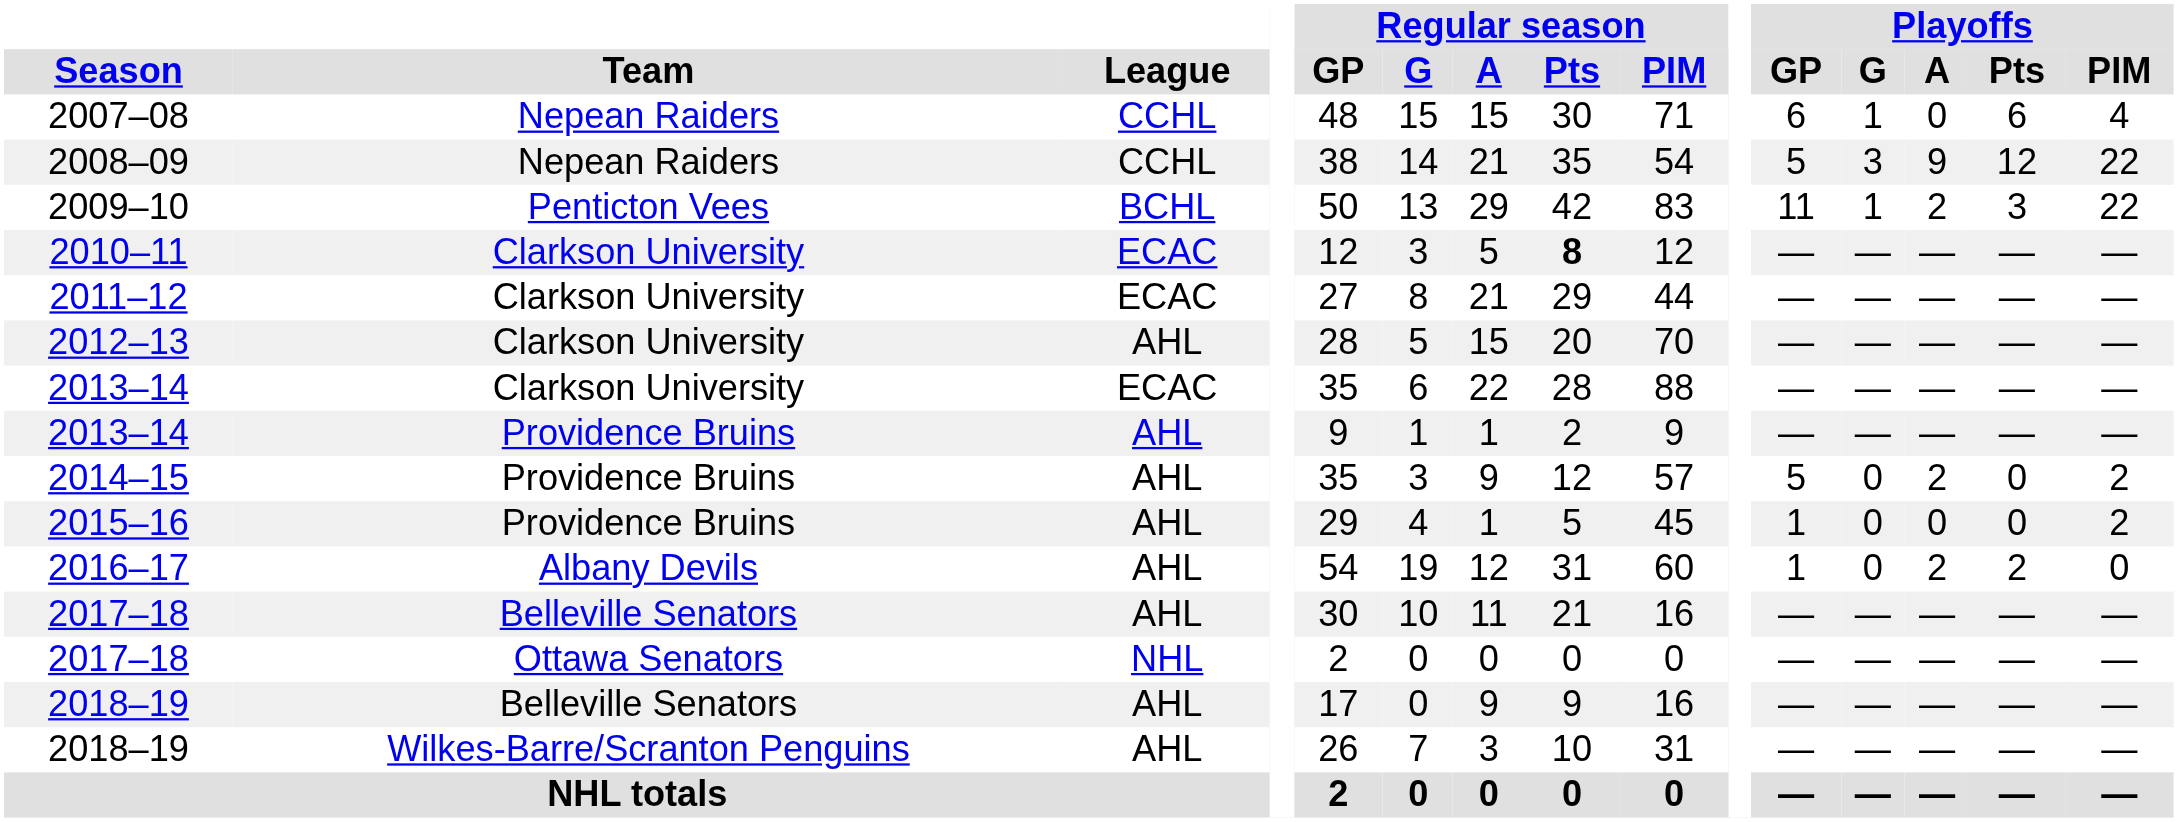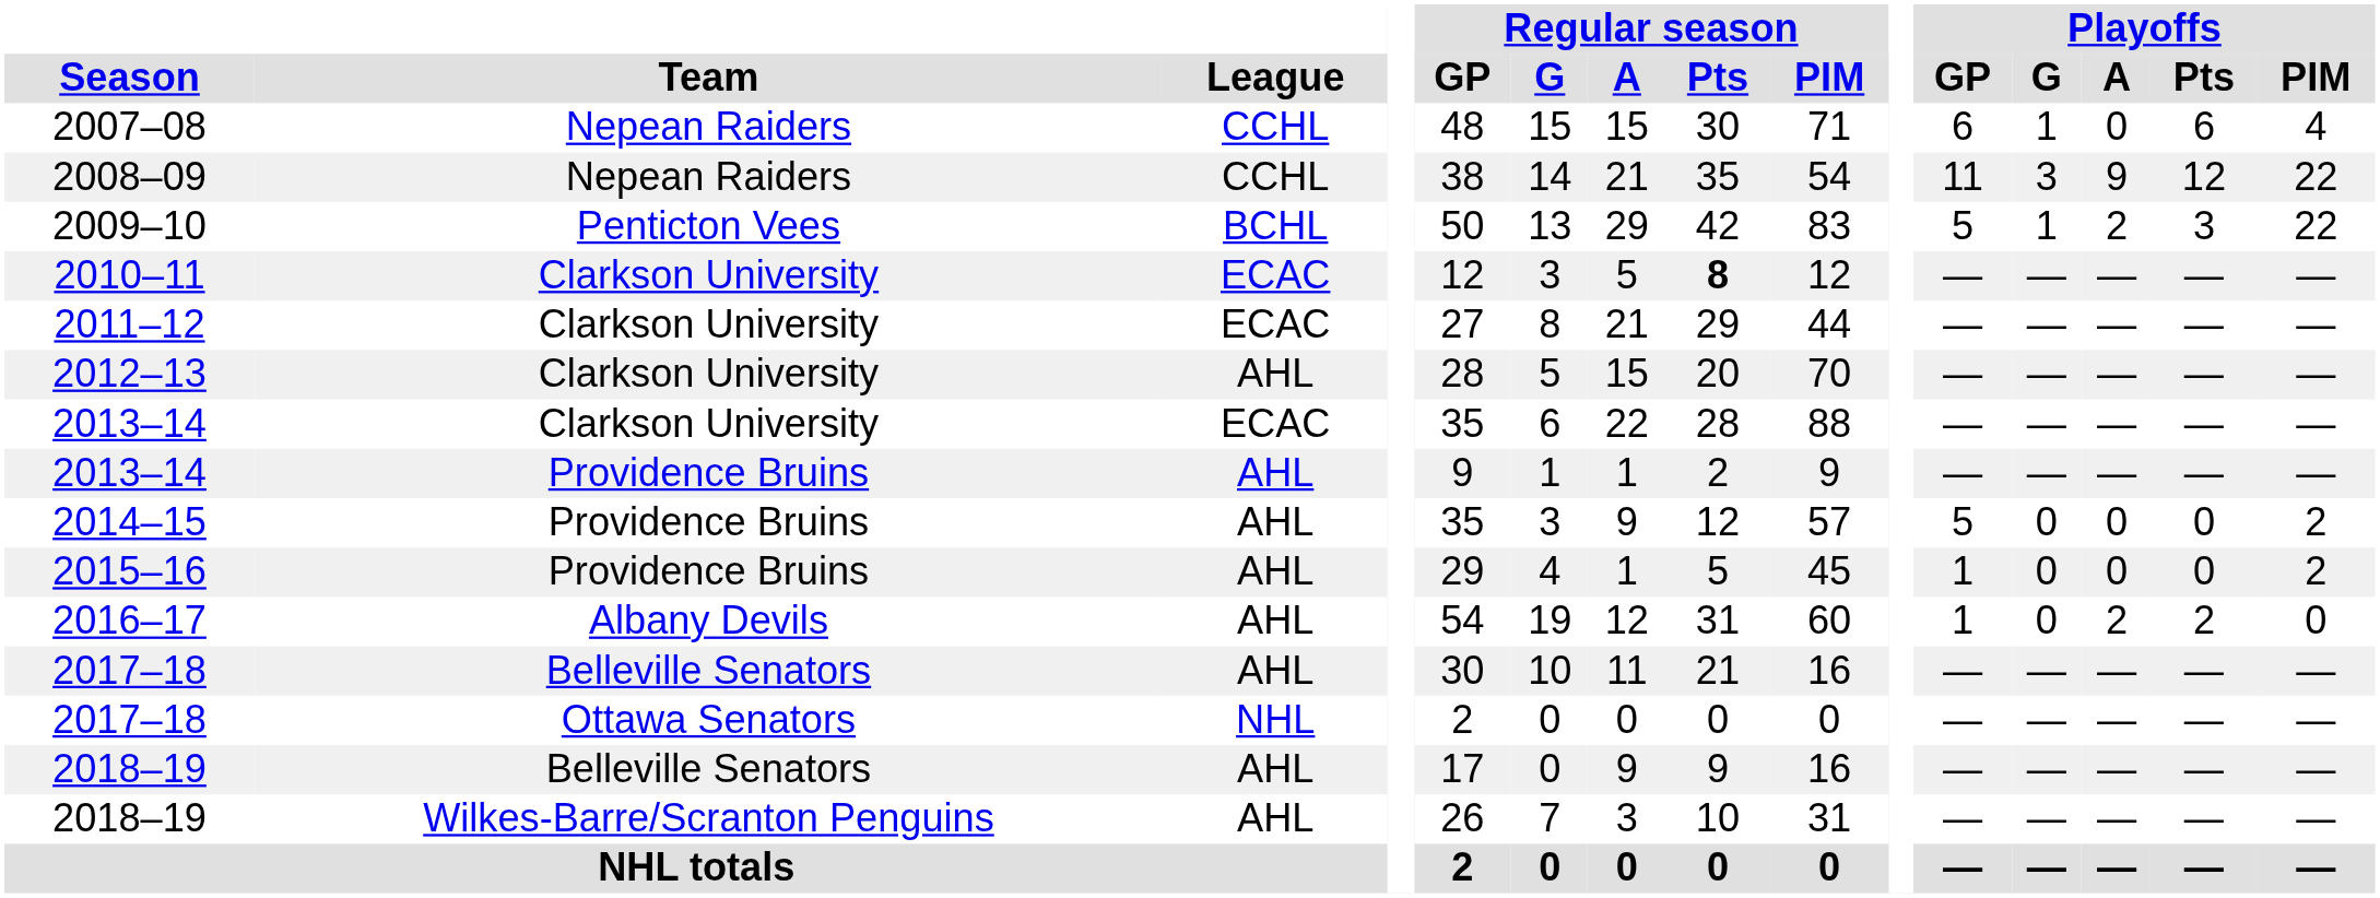 <table border="0" cellpadding="1" cellspacing="0"  style="width:60em; text-align:center;">
 <tr style="background:#e0e0e0;">
 <th colspan="3" style="background:#fff;"> </th>
 <th rowspan="99" style="background:#fff;"> </th>
 <th colspan="5"><a href='#'>Regular season</a></th>
 <th rowspan="99" style="background:#fff;"> </th>
 <th colspan="5"><a href='#'>Playoffs</a></th>
 </tr>
 <tr style="background:#e0e0e0;">
 <th><a href='#'>Season</a></th>
 <th>Team</th>
 <th>League</th>
 <th>GP</th>
 <th><a href='#'>G</a></th>
 <th><a href='#'>A</a></th>
 <th><a href='#'>Pts</a></th>
 <th><a href='#'>PIM</a></th>
 <th>GP</th>
 <th>G</th>
 <th>A</th>
 <th>Pts</th>
 <th>PIM</th>
 </tr>
 <tr>
 <td>2007–08</td>
 <td><a href='#'>Nepean Raiders</a></td>
 <td><a href='#'>CCHL</a></td>
 <td>48</td>
 <td>15</td>
 <td>15</td>
 <td>30</td>
 <td>71</td>
 <td>6</td>
 <td>1</td>
 <td>0</td>
 <td>6</td>
 <td>4</td>
 </tr>
 <tr style="background:#f0f0f0;">
 <td>2008–09</td>
 <td>Nepean Raiders</td>
 <td>CCHL</td>
 <td>38</td>
 <td>14</td>
 <td>21</td>
 <td>35</td>
 <td>54</td>
-<td>5</td>
+<td>11</td>
 <td>3</td>
 <td>9</td>
 <td>12</td>
 <td>22</td>
 </tr>
 <tr>
 <td>2009–10</td>
 <td><a href='#'>Penticton Vees</a></td>
 <td><a href='#'>BCHL</a></td>
 <td>50</td>
 <td>13</td>
 <td>29</td>
 <td>42</td>
 <td>83</td>
-<td>11</td>
+<td>5</td>
 <td>1</td>
 <td>2</td>
 <td>3</td>
 <td>22</td>
 </tr>
 <tr style="background:#f0f0f0;">
 <td><a href='#'>2010–11</a></td>
 <td><a href='#'>Clarkson University</a></td>
 <td><a href='#'>ECAC</a></td>
 <td>12</td>
 <td>3</td>
 <td>5</td>
 <td><strong>8</strong></td>
 <td>12</td>
 <td>—</td>
 <td>—</td>
 <td>—</td>
 <td>—</td>
 <td>—</td>
 </tr>
 <tr>
 <td><a href='#'>2011–12</a></td>
 <td>Clarkson University</td>
 <td>ECAC</td>
 <td>27</td>
 <td>8</td>
 <td>21</td>
 <td>29</td>
 <td>44</td>
 <td>—</td>
 <td>—</td>
 <td>—</td>
 <td>—</td>
 <td>—</td>
 </tr>
 <tr>
 </tr>
 <tr style="background:#f0f0f0;">
 <td><a href='#'>2012–13</a></td>
 <td>Clarkson University</td>
 <td>AHL</td>
 <td>28</td>
 <td>5</td>
 <td>15</td>
 <td>20</td>
 <td>70</td>
 <td>—</td>
 <td>—</td>
 <td>—</td>
 <td>—</td>
 <td>—</td>
 </tr>
 <tr>
 <td><a href='#'>2013–14</a></td>
 <td>Clarkson University</td>
 <td>ECAC</td>
 <td>35</td>
 <td>6</td>
 <td>22</td>
 <td>28</td>
 <td>88</td>
 <td>—</td>
 <td>—</td>
 <td>—</td>
 <td>—</td>
 <td>—</td>
 </tr>
 <tr style="background:#f0f0f0;">
 <td><a href='#'>2013–14</a></td>
 <td><a href='#'>Providence Bruins</a></td>
 <td><a href='#'>AHL</a></td>
 <td>9</td>
 <td>1</td>
 <td>1</td>
 <td>2</td>
 <td>9</td>
 <td>—</td>
 <td>—</td>
 <td>—</td>
 <td>—</td>
 <td>—</td>
 </tr>
 <tr>
 <td><a href='#'>2014–15</a></td>
 <td>Providence Bruins</td>
 <td>AHL</td>
 <td>35</td>
 <td>3</td>
 <td>9</td>
 <td>12</td>
 <td>57</td>
 <td>5</td>
 <td>0</td>
-<td>2</td>
+<td>0</td>
 <td>0</td>
 <td>2</td>
 </tr>
 <tr style="background:#f0f0f0;">
 <td><a href='#'>2015–16</a></td>
 <td>Providence Bruins</td>
 <td>AHL</td>
 <td>29</td>
 <td>4</td>
 <td>1</td>
 <td>5</td>
 <td>45</td>
 <td>1</td>
 <td>0</td>
 <td>0</td>
 <td>0</td>
 <td>2</td>
 </tr>
 <tr>
 <td><a href='#'>2016–17</a></td>
 <td><a href='#'>Albany Devils</a></td>
 <td>AHL</td>
 <td>54</td>
 <td>19</td>
 <td>12</td>
 <td>31</td>
 <td>60</td>
 <td>1</td>
 <td>0</td>
 <td>2</td>
 <td>2</td>
 <td>0</td>
 </tr>
 <tr style="background:#f0f0f0;">
 <td><a href='#'>2017–18</a></td>
 <td><a href='#'>Belleville Senators</a></td>
 <td>AHL</td>
 <td>30</td>
 <td>10</td>
 <td>11</td>
 <td>21</td>
 <td>16</td>
 <td>—</td>
 <td>—</td>
 <td>—</td>
 <td>—</td>
 <td>—</td>
 </tr>
 <tr>
 <td><a href='#'>2017–18</a></td>
 <td><a href='#'>Ottawa Senators</a></td>
 <td><a href='#'>NHL</a></td>
 <td>2</td>
 <td>0</td>
 <td>0</td>
 <td>0</td>
 <td>0</td>
 <td>—</td>
 <td>—</td>
 <td>—</td>
 <td>—</td>
 <td>—</td>
 </tr>
 <tr style="background:#f0f0f0;">
 <td><a href='#'>2018–19</a></td>
 <td>Belleville Senators</td>
 <td>AHL</td>
 <td>17</td>
 <td>0</td>
 <td>9</td>
 <td>9</td>
 <td>16</td>
 <td>—</td>
 <td>—</td>
 <td>—</td>
 <td>—</td>
 <td>—</td>
 </tr>
 <tr>
 <td>2018–19</td>
 <td><a href='#'>Wilkes-Barre/Scranton Penguins</a></td>
 <td>AHL</td>
 <td>26</td>
 <td>7</td>
 <td>3</td>
 <td>10</td>
 <td>31</td>
 <td>—</td>
 <td>—</td>
 <td>—</td>
 <td>—</td>
 <td>—</td>
 </tr>
 <tr style="background:#e0e0e0;">
 <th colspan="3">NHL totals</th>
 <th>2</th>
 <th>0</th>
 <th>0</th>
 <th>0</th>
 <th>0</th>
 <th>—</th>
 <th>—</th>
 <th>—</th>
 <th>—</th>
 <th>—</th>
 </tr>
 </table>
